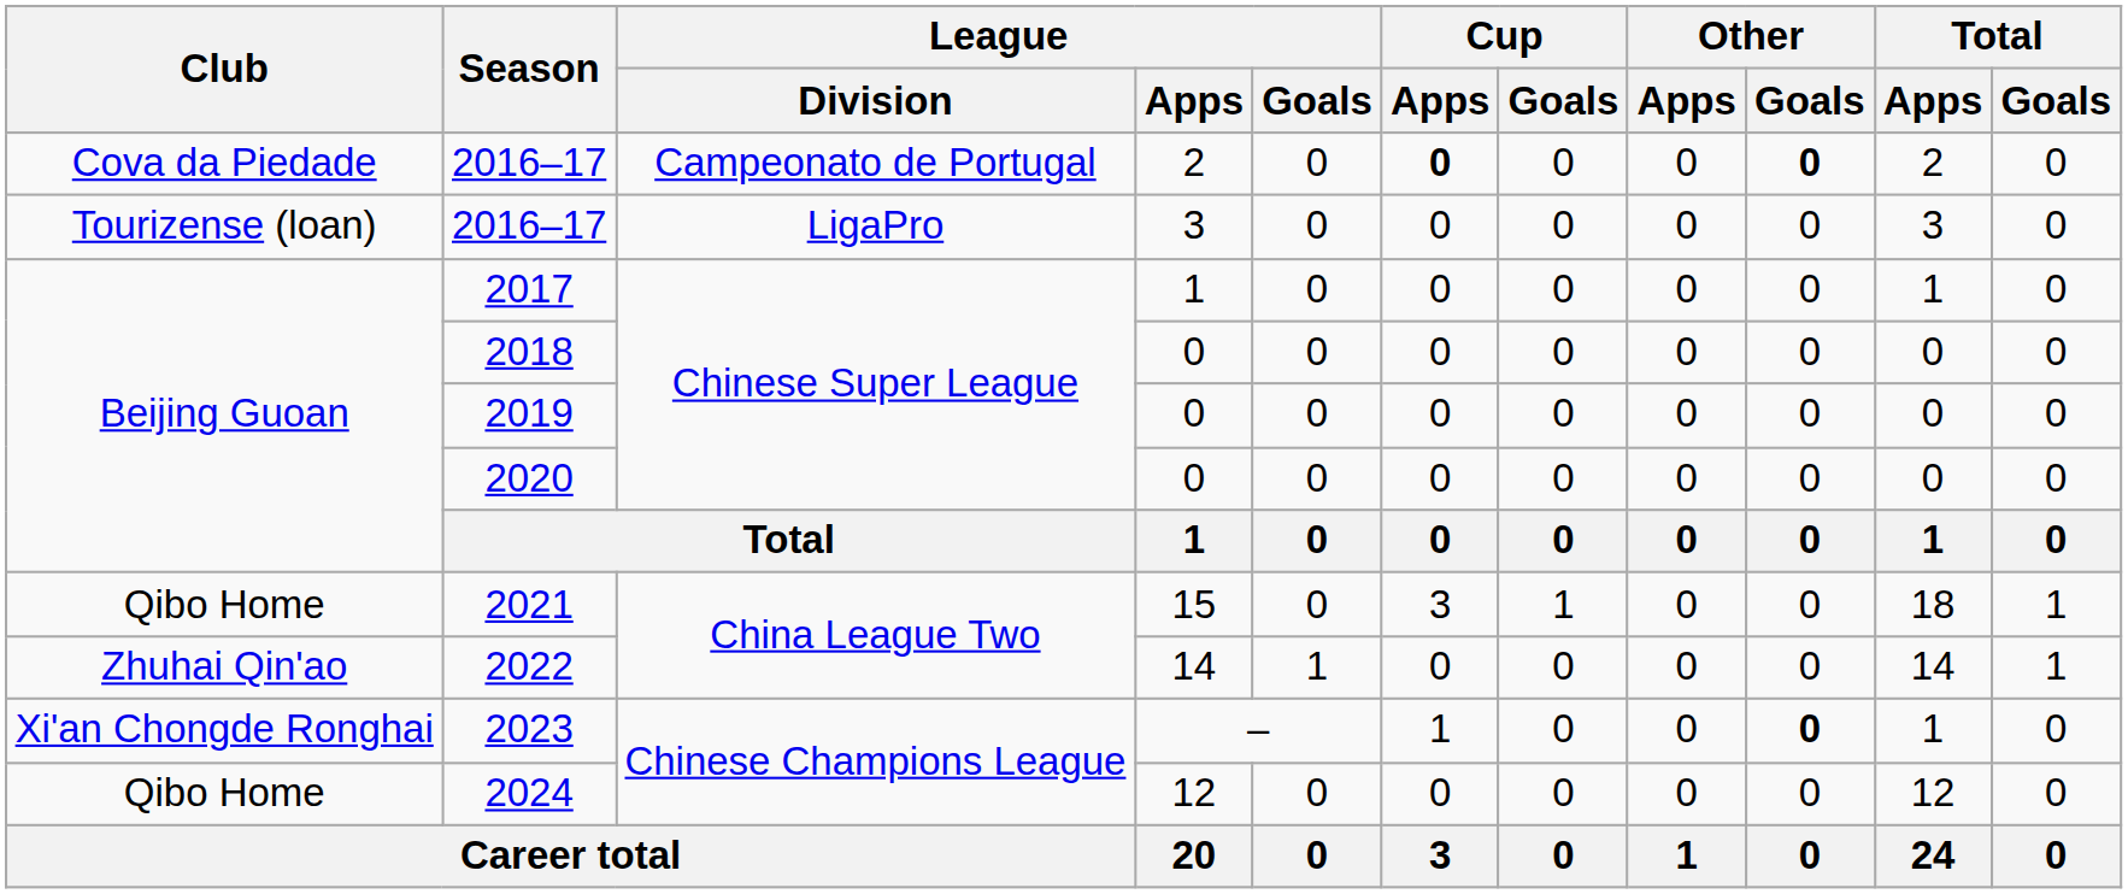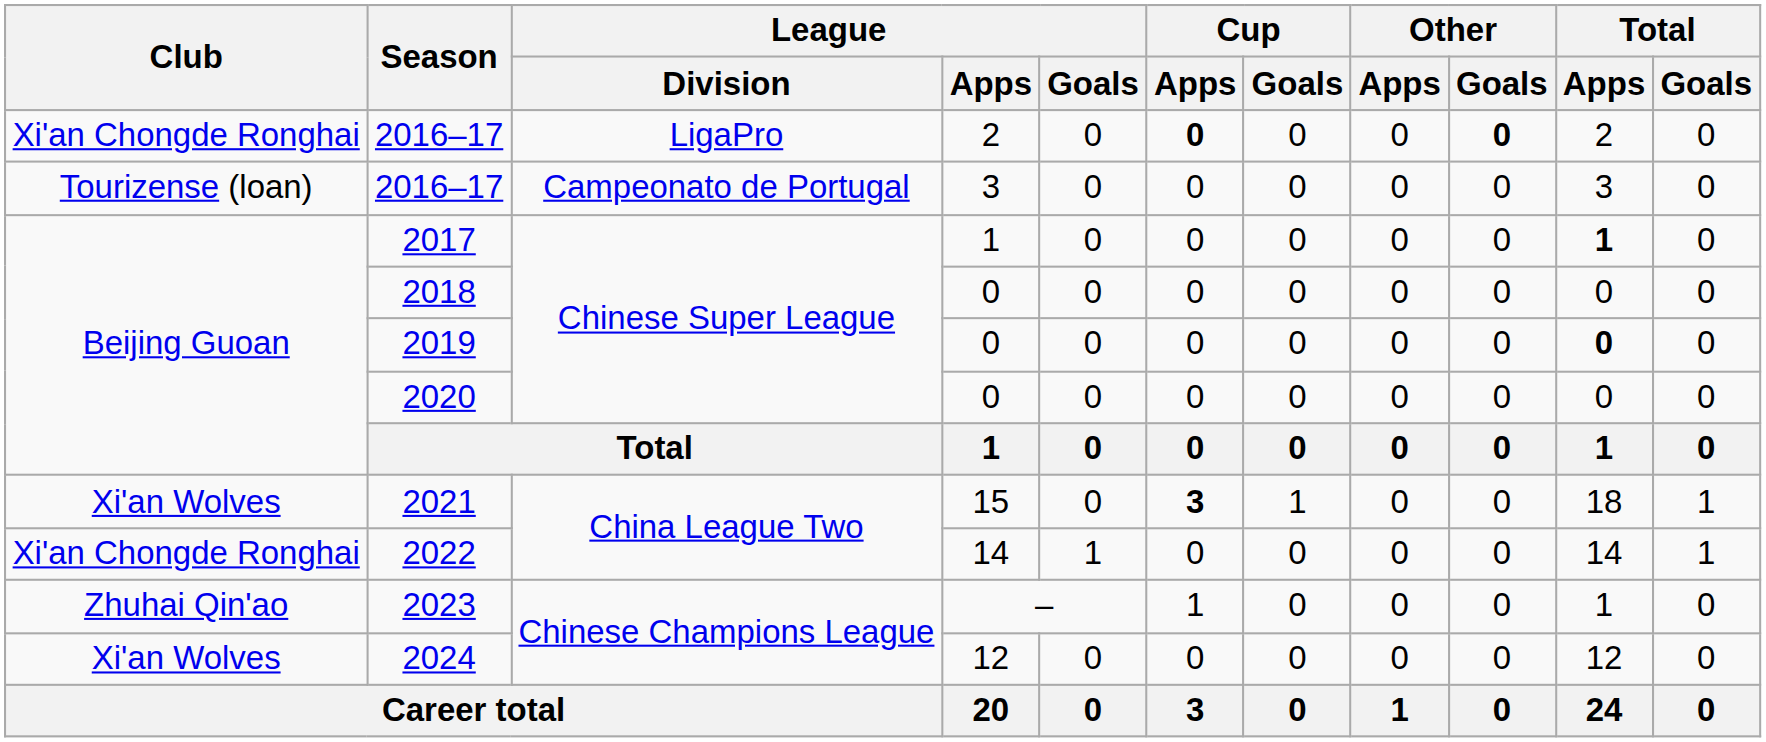 <table class=wikitable style=text-align:center>
 <tr>
 <th rowspan="2">Club</th>
 <th rowspan="2">Season</th>
 <th colspan="3">League</th>
 <th colspan="2">Cup</th>
 <th colspan="2">Other</th>
 <th colspan="2">Total</th>
 </tr>
 <tr>
 <th>Division</th>
 <th>Apps</th>
 <th>Goals</th>
 <th>Apps</th>
 <th>Goals</th>
 <th>Apps</th>
 <th>Goals</th>
 <th>Apps</th>
 <th>Goals</th>
 </tr>
 <tr>
-<td><a href='#'>Cova da Piedade</a></td>
+<td><a href='#'>Xi'an Chongde Ronghai</a></td>
 <td><a href='#'>2016–17</a></td>
-<td><a href='#'>Campeonato de Portugal</a></td>
+<td><a href='#'>LigaPro</a></td>
 <td>2</td>
 <td>0</td>
 <td><strong>0</strong></td>
 <td>0</td>
 <td>0</td>
 <td><strong>0</strong></td>
 <td>2</td>
 <td>0</td>
 </tr>
 <tr>
 <td><a href='#'>Tourizense</a> (loan)</td>
 <td><a href='#'>2016–17</a></td>
-<td><a href='#'>LigaPro</a></td>
+<td><a href='#'>Campeonato de Portugal</a></td>
 <td>3</td>
 <td>0</td>
 <td>0</td>
 <td>0</td>
 <td>0</td>
 <td>0</td>
 <td>3</td>
 <td>0</td>
 </tr>
 <tr>
 <td rowspan="5"><a href='#'>Beijing Guoan</a></td>
 <td><a href='#'>2017</a></td>
 <td rowspan="4"><a href='#'>Chinese Super League</a></td>
 <td>1</td>
 <td>0</td>
 <td>0</td>
 <td>0</td>
 <td>0</td>
 <td>0</td>
-<td>1</td>
+<td><strong>1</strong></td>
 <td>0</td>
 </tr>
 <tr>
 <td><a href='#'>2018</a></td>
 <td>0</td>
 <td>0</td>
 <td>0</td>
 <td>0</td>
 <td>0</td>
 <td>0</td>
 <td>0</td>
 <td>0</td>
 </tr>
 <tr>
 <td><a href='#'>2019</a></td>
 <td>0</td>
 <td>0</td>
 <td>0</td>
 <td>0</td>
 <td>0</td>
 <td>0</td>
-<td>0</td>
+<td><strong>0</strong></td>
 <td>0</td>
 </tr>
 <tr>
 <td><a href='#'>2020</a></td>
 <td>0</td>
 <td>0</td>
 <td>0</td>
 <td>0</td>
 <td>0</td>
 <td>0</td>
 <td>0</td>
 <td>0</td>
 </tr>
 <tr>
 <th colspan=2>Total</th>
 <th>1</th>
 <th>0</th>
 <th>0</th>
 <th>0</th>
 <th>0</th>
 <th>0</th>
 <th>1</th>
 <th>0</th>
 </tr>
 <tr>
-<td>Qibo Home</td>
+<td><a href='#'>Xi'an Wolves</a></td>
 <td><a href='#'>2021</a></td>
 <td rowspan="2"><a href='#'>China League Two</a></td>
 <td>15</td>
 <td>0</td>
-<td>3</td>
+<td><strong>3</strong></td>
 <td>1</td>
 <td>0</td>
 <td>0</td>
 <td>18</td>
 <td>1</td>
 </tr>
 <tr>
-<td><a href='#'>Zhuhai Qin'ao</a></td>
+<td><a href='#'>Xi'an Chongde Ronghai</a></td>
 <td><a href='#'>2022</a></td>
 <td>14</td>
 <td>1</td>
 <td>0</td>
 <td>0</td>
 <td>0</td>
 <td>0</td>
 <td>14</td>
 <td>1</td>
 </tr>
 <tr>
-<td><a href='#'>Xi'an Chongde Ronghai</a></td>
+<td><a href='#'>Zhuhai Qin'ao</a></td>
 <td><a href='#'>2023</a></td>
 <td rowspan="2"><a href='#'>Chinese Champions League</a></td>
 <td colspan="2">–</td>
 <td>1</td>
 <td>0</td>
 <td>0</td>
-<td><strong>0</strong></td>
+<td>0</td>
 <td>1</td>
 <td>0</td>
 </tr>
 <tr>
-<td>Qibo Home</td>
+<td><a href='#'>Xi'an Wolves</a></td>
 <td><a href='#'>2024</a></td>
 <td>12</td>
 <td>0</td>
 <td>0</td>
 <td>0</td>
 <td>0</td>
 <td>0</td>
 <td>12</td>
 <td>0</td>
 </tr>
 <tr>
 <th colspan=3>Career total</th>
 <th>20</th>
 <th>0</th>
 <th>3</th>
 <th>0</th>
 <th>1</th>
 <th>0</th>
 <th>24</th>
 <th>0</th>
 </tr>
 </table>
